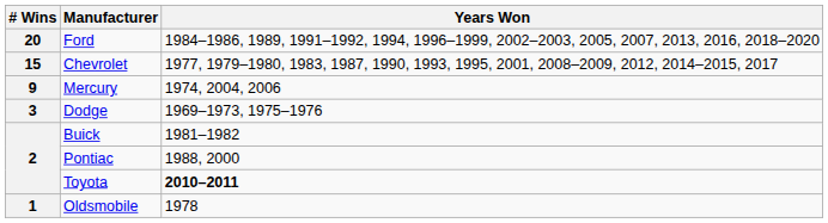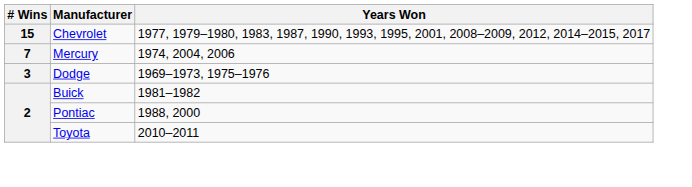 <table class="wikitable" style="font-size: 95%;">
 <tr>
 <th># Wins</th>
 <th>Manufacturer</th>
 <th>Years Won</th>
 </tr>
 <tr>
-<th>20</th>
-<td><a href='#'>Ford</a></td>
-<td>1984–1986, 1989, 1991–1992, 1994, 1996–1999, 2002–2003, 2005, 2007, 2013, 2016, 2018–2020</td>
-</tr>
-<tr>
 <th>15</th>
 <td><a href='#'>Chevrolet</a></td>
 <td>1977, 1979–1980, 1983, 1987, 1990, 1993, 1995, 2001, 2008–2009, 2012, 2014–2015, 2017</td>
 </tr>
 <tr>
-<th>9</th>
+<th>7</th>
 <td><a href='#'>Mercury</a></td>
 <td>1974, 2004, 2006</td>
 </tr>
 <tr>
 <th>3</th>
 <td><a href='#'>Dodge</a></td>
 <td>1969–1973, 1975–1976</td>
 </tr>
 <tr>
 <th rowspan="3">2</th>
 <td><a href='#'>Buick</a></td>
 <td>1981–1982</td>
 </tr>
 <tr>
 <td><a href='#'>Pontiac</a></td>
 <td>1988, 2000</td>
 </tr>
 <tr>
 <td><a href='#'>Toyota</a></td>
-<td><strong>2010–2011</strong></td>
-</tr>
-<tr>
-<th>1</th>
-<td><a href='#'>Oldsmobile</a></td>
-<td>1978</td>
+<td>2010–2011</td>
 </tr>
 </table>
